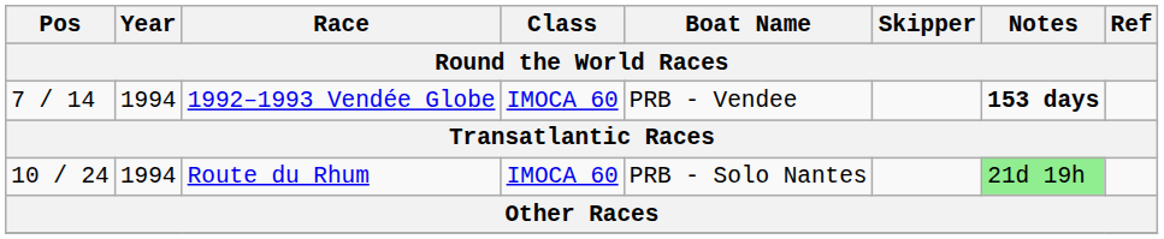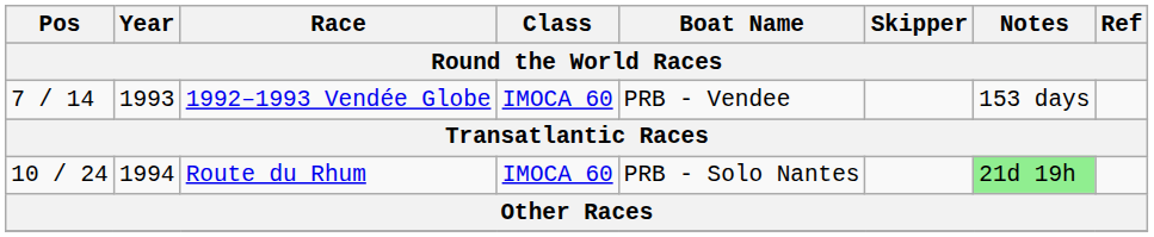 <table class="wikitable sortable">
 <tr>
 <th>Pos</th>
 <th>Year</th>
 <th>Race</th>
 <th>Class</th>
 <th>Boat Name</th>
 <th>Skipper</th>
 <th>Notes</th>
 <th>Ref</th>
 </tr>
 <tr>
 <th colspan = 8><strong>Round the World Races</strong></th>
 </tr>
 <tr>
 <td>7 / 14</td>
-<td>1994</td>
+<td>1993</td>
 <td><a href='#'>1992–1993 Vendée Globe</a></td>
 <td><a href='#'>IMOCA 60</a></td>
 <td>PRB - Vendee</td>
 <td></td>
-<td><strong>153 days</strong></td>
+<td>153 days</td>
 <td></td>
 </tr>
 <tr>
 <th colspan = 8><strong>Transatlantic Races</strong></th>
 </tr>
 <tr>
 <td>10 / 24</td>
 <td>1994</td>
 <td><a href='#'>Route du Rhum</a></td>
 <td><a href='#'>IMOCA 60</a></td>
 <td>PRB - Solo Nantes</td>
 <td></td>
 <td style="background: lightgreen;">21d 19h</td>
 <td></td>
 </tr>
 <tr>
 <th colspan = 8><strong>Other Races</strong></th>
 </tr>
 <tr>
 </tr>
 </table>
